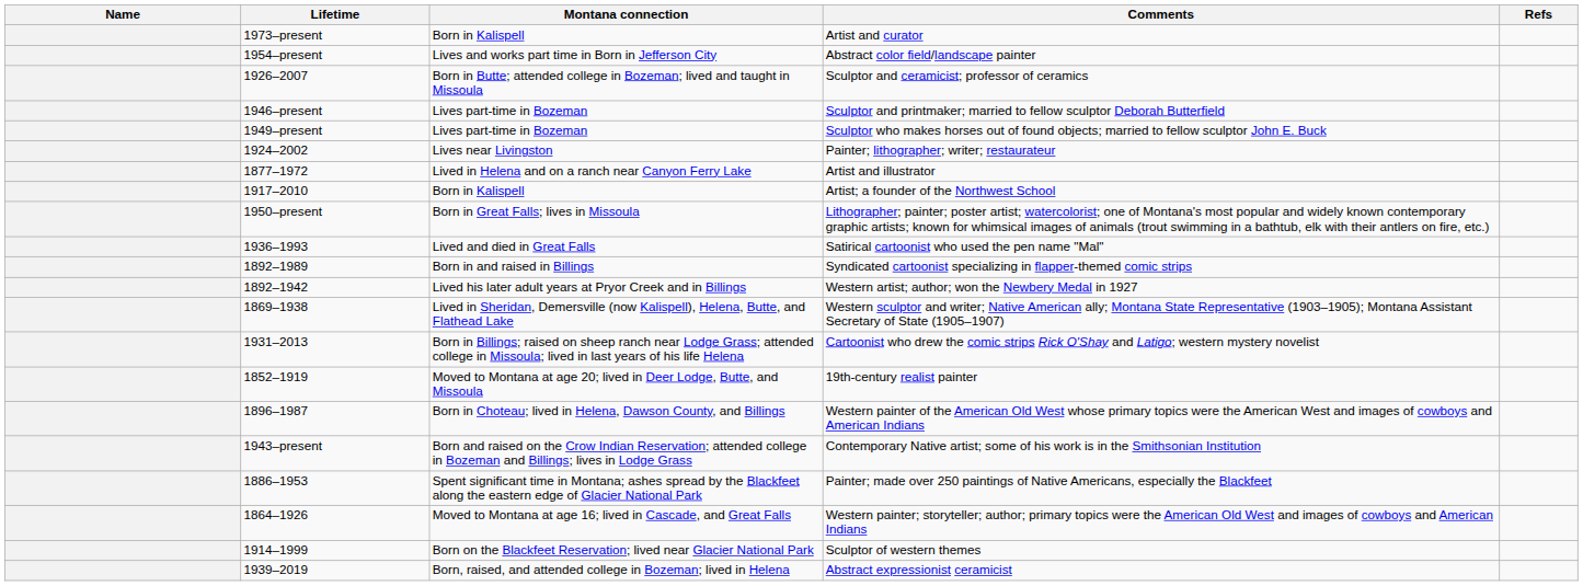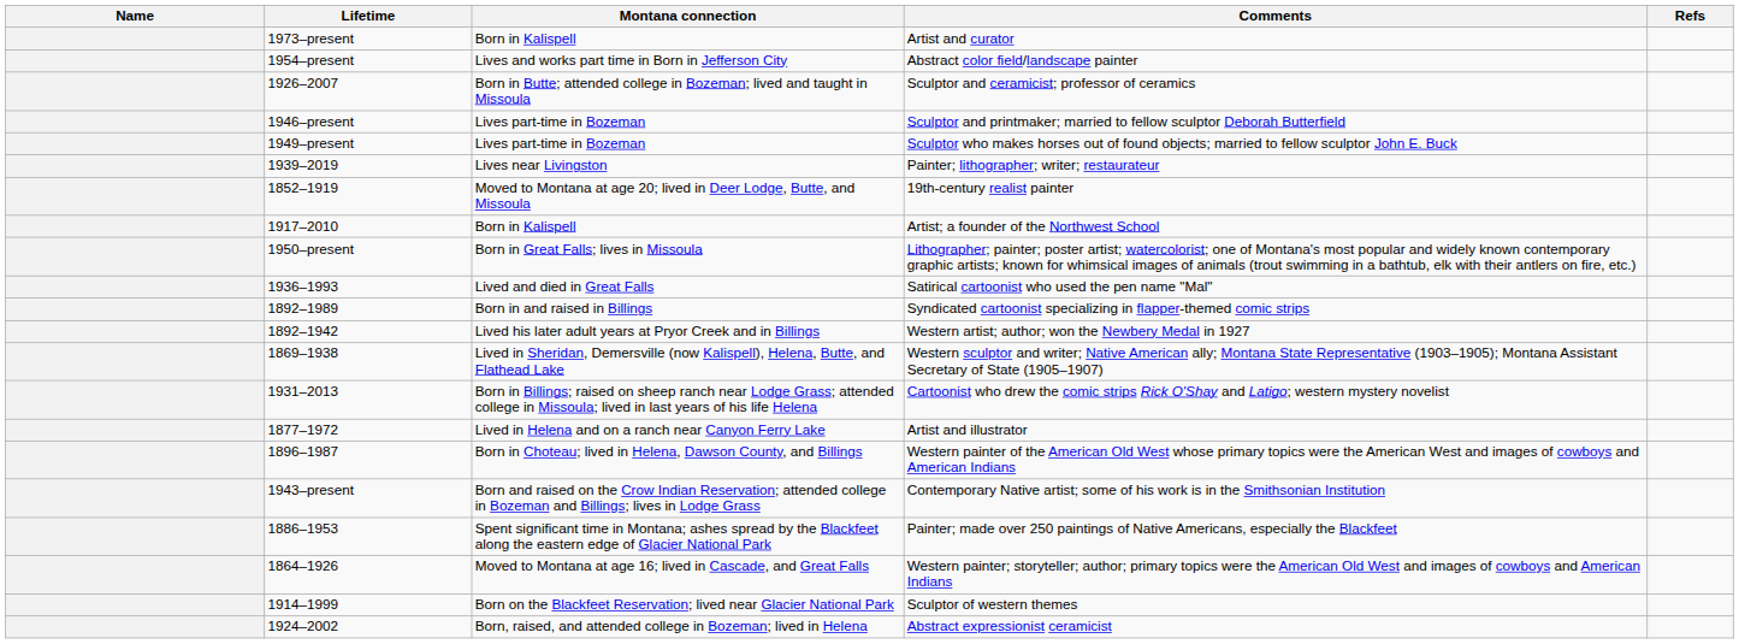 <table class="sortable wikitable plainrowheaders">
 <tr>
 <th style="width:15%;" scope="col">Name</th>
 <th style="width:12%;" scope="col">Lifetime</th>
 <th class="unsortable" style="width:25%;" scope="col">Montana connection</th>
 <th class="unsortable" style="width:43%;" scope="col">Comments</th>
 <th class="unsortable" style="width:5%;" scope="col">Refs</th>
 </tr>
 <tr valign="top">
 <th scope="row"></th>
 <td>1973–present</td>
 <td>Born in <a href='#'>Kalispell</a></td>
 <td>Artist and <a href='#'>curator</a></td>
 <td style="text-align:center;"></td>
 </tr>
 <tr valign="top">
 <th scope="row"></th>
 <td>1954–present</td>
 <td>Lives and works part time in Born in <a href='#'>Jefferson City</a></td>
 <td>Abstract <a href='#'>color field</a>/<a href='#'>landscape</a> painter</td>
 <td style="text-align:center;"></td>
 </tr>
 <tr valign="top">
 <th scope="row"></th>
 <td>1926–2007</td>
 <td>Born in <a href='#'>Butte</a>; attended college in <a href='#'>Bozeman</a>; lived and taught in <a href='#'>Missoula</a></td>
 <td>Sculptor and <a href='#'>ceramicist</a>; professor of ceramics</td>
 <td style="text-align:center;"></td>
 </tr>
 <tr valign="top">
 <th scope="row"></th>
 <td>1946–present</td>
 <td>Lives part-time in <a href='#'>Bozeman</a></td>
 <td><a href='#'>Sculptor</a> and printmaker; married to fellow sculptor <a href='#'>Deborah Butterfield</a></td>
 <td style="text-align:center;"></td>
 </tr>
 <tr valign="top">
 <th scope="row"></th>
 <td>1949–present</td>
 <td>Lives part-time in <a href='#'>Bozeman</a></td>
 <td><a href='#'>Sculptor</a> who makes horses out of found objects; married to fellow sculptor <a href='#'>John E. Buck</a></td>
 <td style="text-align:center;"></td>
 </tr>
 <tr valign="top">
 <th scope="row"></th>
-<td>1924–2002</td>
+<td>1939–2019</td>
 <td>Lives near <a href='#'>Livingston</a></td>
 <td>Painter; <a href='#'>lithographer</a>; writer; <a href='#'>restaurateur</a></td>
 <td style="text-align:center;"></td>
 </tr>
 <tr valign="top">
 <th scope="row"></th>
-<td>1877–1972</td>
-<td>Lived in <a href='#'>Helena</a> and on a ranch near <a href='#'>Canyon Ferry Lake</a></td>
-<td>Artist and illustrator</td>
+<td>1852–1919</td>
+<td>Moved to Montana at age 20; lived in <a href='#'>Deer Lodge</a>, <a href='#'>Butte</a>, and <a href='#'>Missoula</a></td>
+<td>19th-century <a href='#'>realist</a> painter</td>
 <td style="text-align:center;"></td>
 </tr>
 <tr valign="top">
 <th scope="row"></th>
 <td>1917–2010</td>
 <td>Born in <a href='#'>Kalispell</a></td>
 <td>Artist; a founder of the <a href='#'>Northwest School</a></td>
 <td style="text-align:center;"></td>
 </tr>
 <tr valign="top">
 <th scope="row"></th>
 <td>1950–present</td>
 <td>Born in <a href='#'>Great Falls</a>; lives in <a href='#'>Missoula</a></td>
 <td><a href='#'>Lithographer</a>; painter; poster artist; <a href='#'>watercolorist</a>; one of Montana's most popular and widely known contemporary graphic artists; known for whimsical images of animals (trout swimming in a bathtub, elk with their antlers on fire, etc.)</td>
 <td style="text-align:center;"></td>
 </tr>
 <tr valign="top">
 <th scope="row"></th>
 <td>1936–1993</td>
 <td>Lived and died in <a href='#'>Great Falls</a></td>
 <td>Satirical <a href='#'>cartoonist</a> who used the pen name "Mal"</td>
 <td style="text-align:center;"></td>
 </tr>
 <tr valign="top">
 <th scope="row"></th>
 <td>1892–1989</td>
 <td>Born in and raised in <a href='#'>Billings</a></td>
 <td>Syndicated <a href='#'>cartoonist</a> specializing in <a href='#'>flapper</a>-themed <a href='#'>comic strips</a></td>
 <td style="text-align:center;"></td>
 </tr>
 <tr valign="top">
 <th scope="row"></th>
 <td>1892–1942</td>
 <td>Lived his later adult years at Pryor Creek and in <a href='#'>Billings</a></td>
 <td>Western artist; author; won the <a href='#'>Newbery Medal</a> in 1927</td>
 <td style="text-align:center;"></td>
 </tr>
 <tr valign="top">
 <th scope="row"></th>
 <td>1869–1938</td>
 <td>Lived in <a href='#'>Sheridan</a>, Demersville (now <a href='#'>Kalispell</a>), <a href='#'>Helena</a>, <a href='#'>Butte</a>, and <a href='#'>Flathead Lake</a></td>
 <td>Western <a href='#'>sculptor</a> and writer; <a href='#'>Native American</a> ally; <a href='#'>Montana State Representative</a> (1903–1905); Montana Assistant Secretary of State (1905–1907)</td>
 <td style="text-align:center;"></td>
 </tr>
 <tr valign="top">
 <th scope="row"></th>
 <td>1931–2013</td>
 <td>Born in <a href='#'>Billings</a>; raised on sheep ranch near <a href='#'>Lodge Grass</a>; attended college in <a href='#'>Missoula</a>; lived in last years of his life <a href='#'>Helena</a></td>
 <td><a href='#'>Cartoonist</a> who drew the <a href='#'>comic strips</a> <em><a href='#'>Rick O'Shay</a></em> and <em><a href='#'>Latigo</a></em>; western mystery novelist</td>
 <td style="text-align:center;"></td>
 </tr>
 <tr valign="top">
 <th scope="row"></th>
-<td>1852–1919</td>
-<td>Moved to Montana at age 20; lived in <a href='#'>Deer Lodge</a>, <a href='#'>Butte</a>, and <a href='#'>Missoula</a></td>
-<td>19th-century <a href='#'>realist</a> painter</td>
+<td>1877–1972</td>
+<td>Lived in <a href='#'>Helena</a> and on a ranch near <a href='#'>Canyon Ferry Lake</a></td>
+<td>Artist and illustrator</td>
 <td style="text-align:center;"></td>
 </tr>
 <tr valign="top">
 <th scope="row"></th>
 <td>1896–1987</td>
 <td>Born in <a href='#'>Choteau</a>; lived in <a href='#'>Helena</a>, <a href='#'>Dawson County</a>, and <a href='#'>Billings</a></td>
 <td>Western painter of the <a href='#'>American Old West</a> whose primary topics were the American West and images of <a href='#'>cowboys</a> and <a href='#'>American Indians</a></td>
 <td style="text-align:center;"></td>
 </tr>
 <tr valign="top">
 <th scope="row"></th>
 <td>1943–present</td>
 <td>Born and raised on the <a href='#'>Crow Indian Reservation</a>; attended college in <a href='#'>Bozeman</a> and <a href='#'>Billings</a>; lives in <a href='#'>Lodge Grass</a></td>
 <td>Contemporary Native artist; some of his work is in the <a href='#'>Smithsonian Institution</a></td>
 <td style="text-align:center;"></td>
 </tr>
 <tr valign="top">
 <th scope="row"></th>
 <td>1886–1953</td>
 <td>Spent significant time in Montana; ashes spread by the <a href='#'>Blackfeet</a> along the eastern edge of <a href='#'>Glacier National Park</a></td>
 <td>Painter; made over 250 paintings of Native Americans, especially the <a href='#'>Blackfeet</a></td>
 <td style="text-align:center;"></td>
 </tr>
 <tr valign="top">
 <th scope="row"></th>
 <td>1864–1926</td>
 <td>Moved to Montana at age 16; lived in <a href='#'>Cascade</a>, and <a href='#'>Great Falls</a></td>
 <td>Western painter; storyteller; author; primary topics were the <a href='#'>American Old West</a> and images of <a href='#'>cowboys</a> and <a href='#'>American Indians</a></td>
 <td style="text-align:center;"></td>
 </tr>
 <tr valign="top">
 <th scope="row"></th>
 <td>1914–1999</td>
 <td>Born on the <a href='#'>Blackfeet Reservation</a>; lived near <a href='#'>Glacier National Park</a></td>
 <td>Sculptor of western themes</td>
 <td style="text-align:center;"></td>
 </tr>
 <tr valign="top">
 <th scope="row"></th>
-<td>1939–2019</td>
+<td>1924–2002</td>
 <td>Born, raised, and attended college in <a href='#'>Bozeman</a>; lived in <a href='#'>Helena</a></td>
 <td><a href='#'>Abstract expressionist</a> <a href='#'>ceramicist</a></td>
 <td style="text-align:center;"></td>
 </tr>
 </table>
